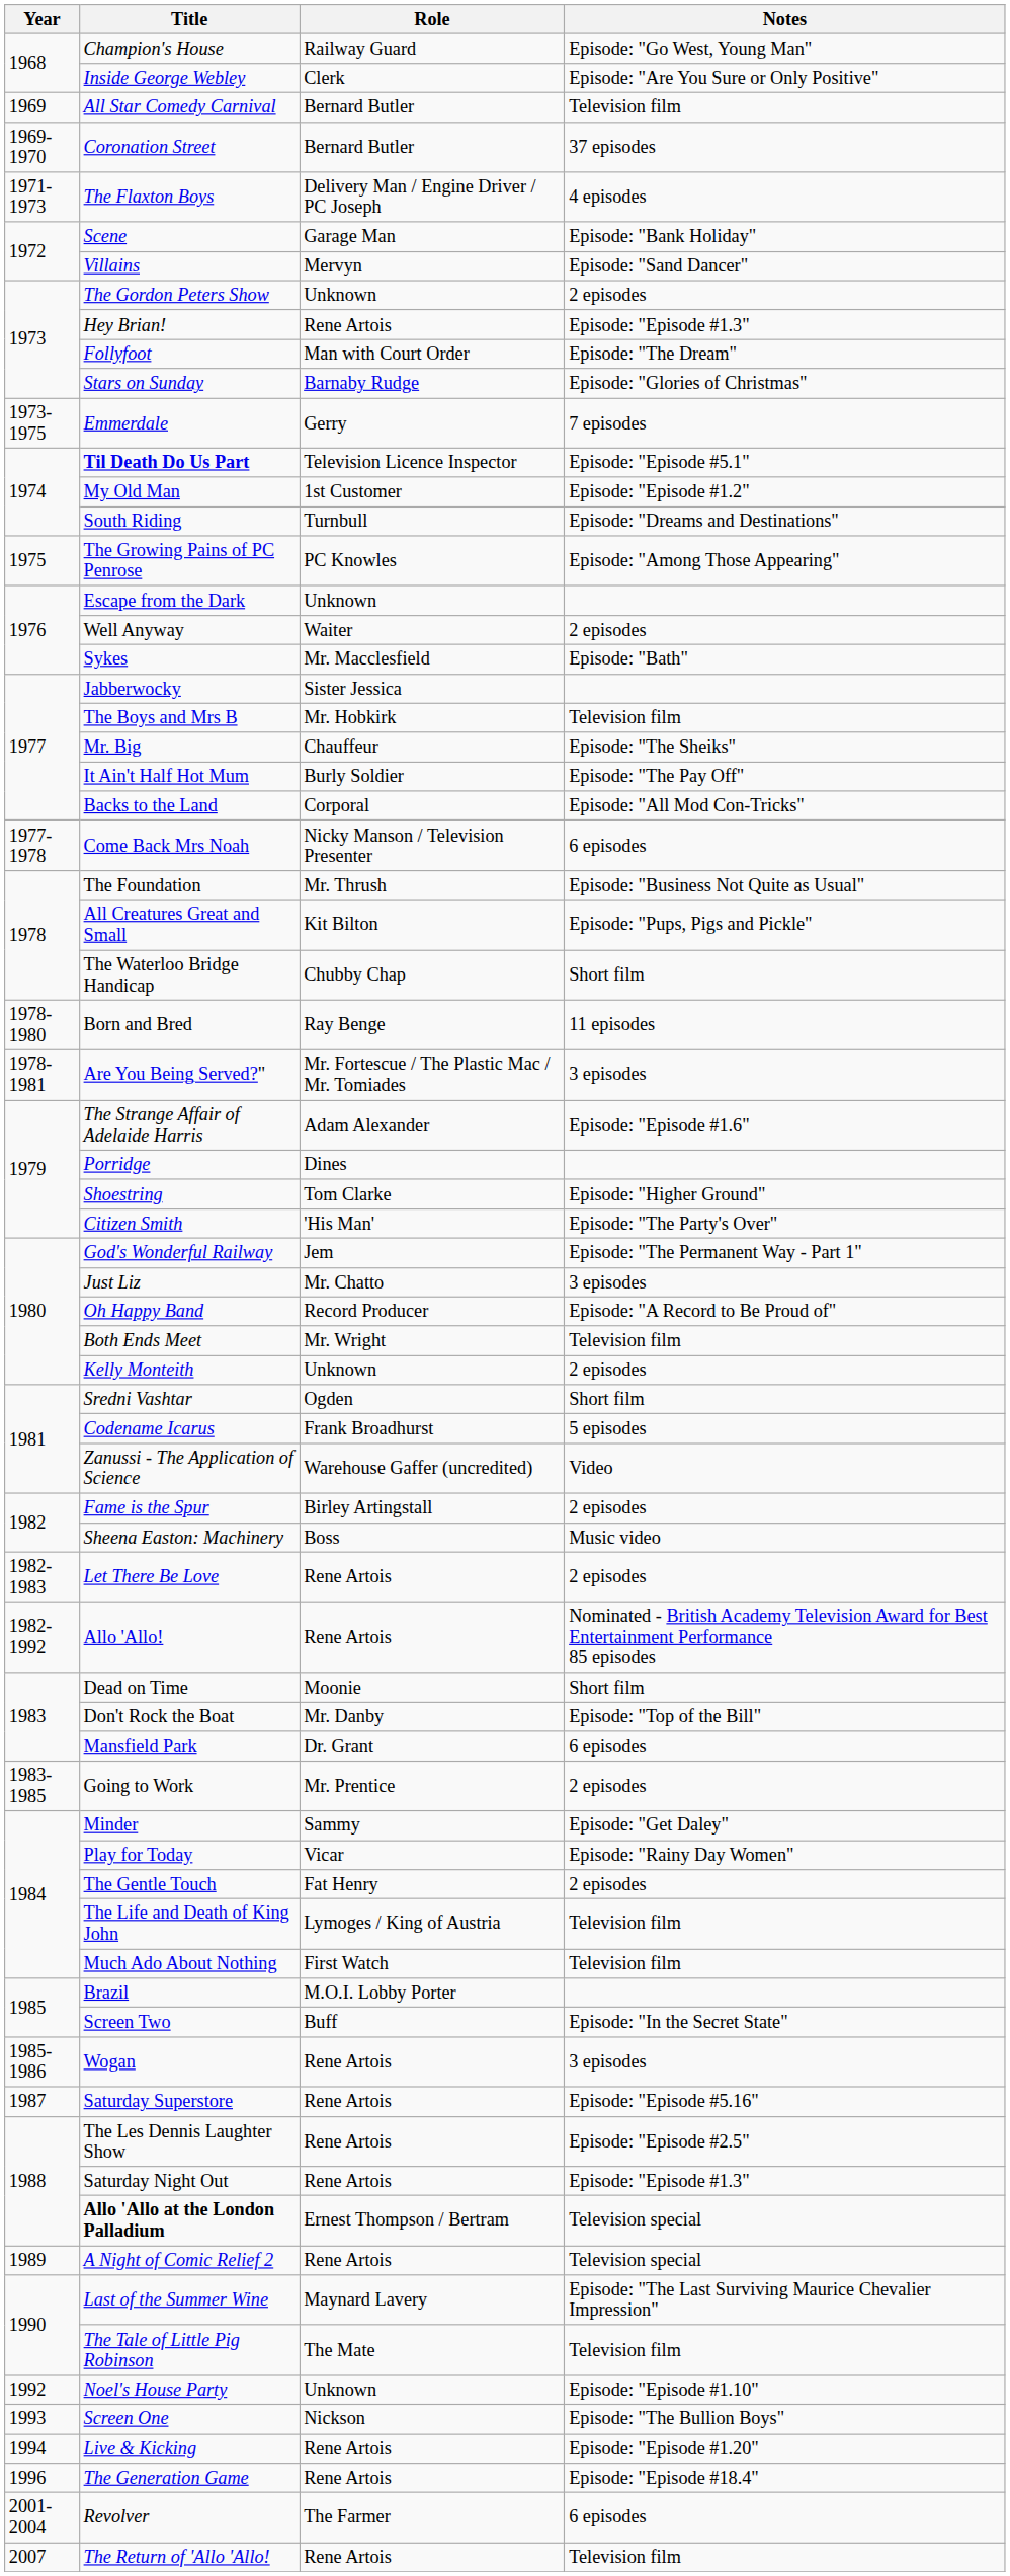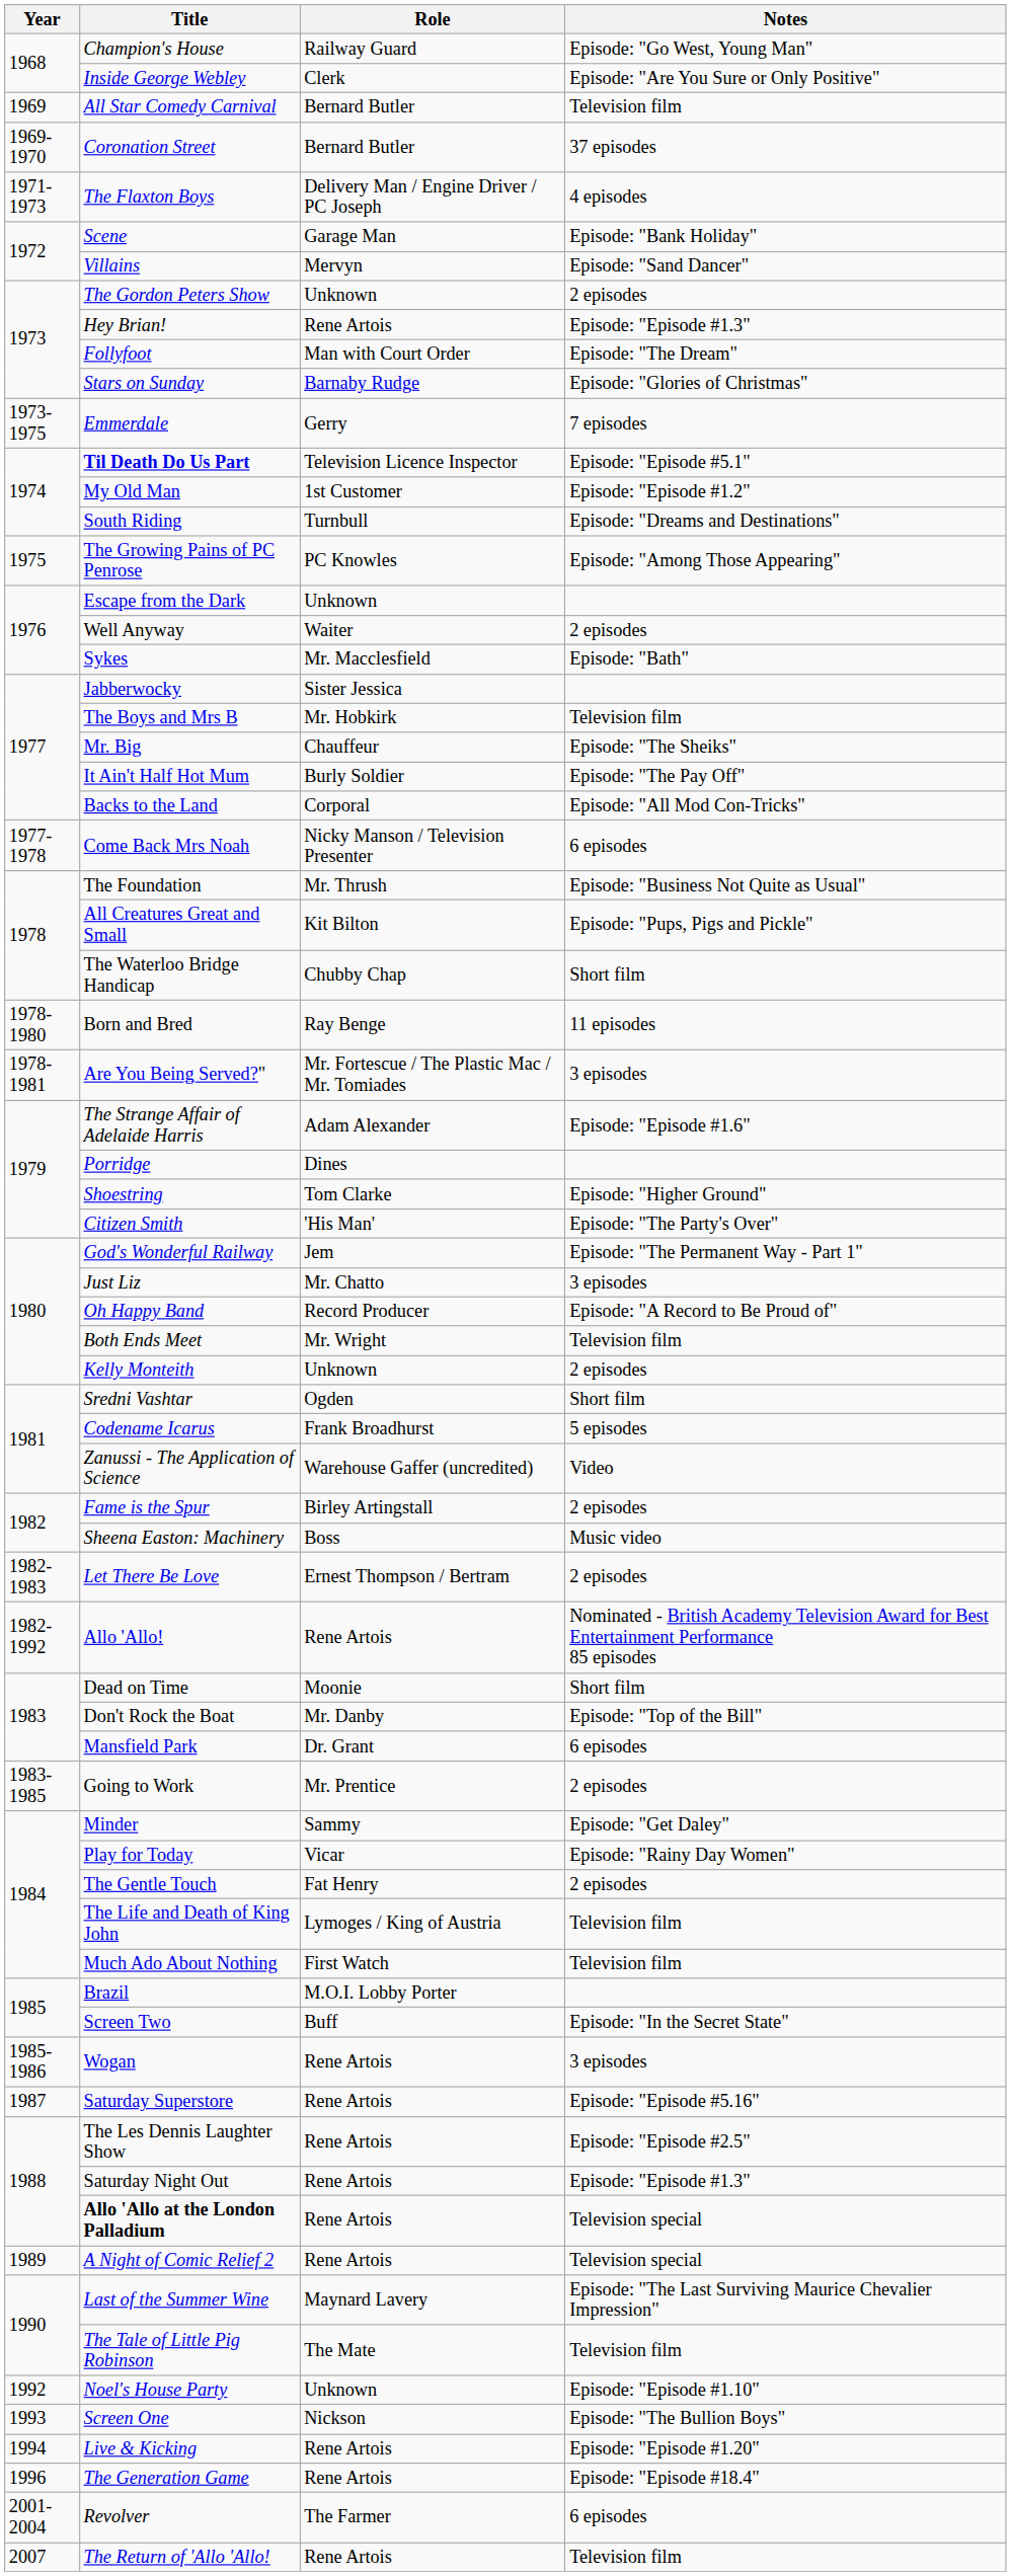 <table class="wikitable">
 <tr>
 <th>Year</th>
 <th>Title</th>
 <th>Role</th>
 <th>Notes</th>
 </tr>
 <tr>
 <td rowspan="2">1968</td>
 <td><em>Champion's House</em></td>
 <td>Railway Guard</td>
 <td>Episode: "Go West, Young Man"</td>
 </tr>
 <tr>
 <td><em><a href='#'>Inside George Webley</a></em></td>
 <td>Clerk</td>
 <td>Episode: "Are You Sure or Only Positive"</td>
 </tr>
 <tr>
 <td rowspan="1">1969</td>
 <td><em><a href='#'>All Star Comedy Carnival</a></em></td>
 <td>Bernard Butler</td>
 <td>Television film</td>
 </tr>
 <tr>
 <td rowspan="1">1969-1970</td>
 <td><em><a href='#'>Coronation Street</a></em></td>
 <td>Bernard Butler</td>
 <td>37 episodes</td>
 </tr>
 <tr>
 <td rowspan="1">1971-1973</td>
 <td><em><a href='#'>The Flaxton Boys</a></em></td>
 <td>Delivery Man / Engine Driver / PC Joseph</td>
 <td>4 episodes</td>
 </tr>
 <tr>
 <td rowspan="2">1972</td>
 <td><a href='#'><em>Scene</em></a></td>
 <td>Garage Man</td>
 <td>Episode: "Bank Holiday"</td>
 </tr>
 <tr>
 <td><a href='#'><em>Villains</em></a></td>
 <td>Mervyn</td>
 <td>Episode: "Sand Dancer"</td>
 </tr>
 <tr>
 <td rowspan="4">1973</td>
 <td><em><a href='#'>The Gordon Peters Show</a></em></td>
 <td>Unknown</td>
 <td>2 episodes</td>
 </tr>
 <tr>
 <td><em>Hey Brian!</em></td>
 <td>Rene Artois</td>
 <td>Episode: "Episode #1.3"</td>
 </tr>
 <tr>
 <td><em><a href='#'>Follyfoot</a></em></td>
 <td>Man with Court Order</td>
 <td>Episode: "The Dream"</td>
 </tr>
 <tr>
 <td><a href='#'><em>Stars on Sunday</em></a></td>
 <td><a href='#'>Barnaby Rudge</a></td>
 <td>Episode: "Glories of Christmas"</td>
 </tr>
 <tr>
 <td rowspan="1">1973-1975</td>
 <td><em><a href='#'>Emmerdale</a></em></td>
 <td>Gerry</td>
 <td>7 episodes</td>
 </tr>
 <tr>
 <td rowspan="3">1974</td>
 <td><a href='#'><strong>Til Death Do Us Part<em></a></td>
 <td>Television Licence Inspector</td>
 <td>Episode: "Episode #5.1"</td>
 </tr>
 <tr>
 <td><a href='#'></em>My Old Man<em></a></td>
 <td>1st Customer</td>
 <td>Episode: "Episode #1.2"</td>
 </tr>
 <tr>
 <td><a href='#'></em>South Riding<em></a></td>
 <td>Turnbull</td>
 <td>Episode: "Dreams and Destinations"</td>
 </tr>
 <tr>
 <td rowspan="1">1975</td>
 <td><a href='#'></em>The Growing Pains of PC Penrose<em></a></td>
 <td>PC Knowles</td>
 <td>Episode: "Among Those Appearing"</td>
 </tr>
 <tr>
 <td rowspan="3">1976</td>
 <td><a href='#'></em>Escape from the Dark<em></a></td>
 <td>Unknown</td>
 <td></td>
 </tr>
 <tr>
 <td></em>Well Anyway<em></td>
 <td>Waiter</td>
 <td>2 episodes</td>
 </tr>
 <tr>
 <td><a href='#'></em>Sykes<em></a></td>
 <td>Mr. Macclesfield</td>
 <td>Episode: "Bath"</td>
 </tr>
 <tr>
 <td rowspan="5">1977</td>
 <td><a href='#'></em>Jabberwocky<em></a></td>
 <td>Sister Jessica</td>
 <td></td>
 </tr>
 <tr>
 <td></em><a href='#'>The Boys and Mrs B</a><em></td>
 <td>Mr. Hobkirk</td>
 <td>Television film</td>
 </tr>
 <tr>
 <td><a href='#'></em>Mr. Big<em></a></td>
 <td>Chauffeur</td>
 <td>Episode: "The Sheiks"</td>
 </tr>
 <tr>
 <td></em><a href='#'>It Ain't Half Hot Mum</a><em></td>
 <td>Burly Soldier</td>
 <td>Episode: "The Pay Off"</td>
 </tr>
 <tr>
 <td></em><a href='#'>Backs to the Land</a><em></td>
 <td>Corporal</td>
 <td>Episode: "All Mod Con-Tricks"</td>
 </tr>
 <tr>
 <td rowspan="1">1977-1978</td>
 <td><a href='#'></em>Come Back Mrs Noah<em></a></td>
 <td>Nicky Manson / Television Presenter</td>
 <td>6 episodes</td>
 </tr>
 <tr>
 <td rowspan="3">1978</td>
 <td></em>The Foundation<em></td>
 <td>Mr. Thrush</td>
 <td>Episode: "Business Not Quite as Usual"</td>
 </tr>
 <tr>
 <td><a href='#'></em>All Creatures Great and Small<em></a></td>
 <td>Kit Bilton</td>
 <td>Episode: "Pups, Pigs and Pickle"</td>
 </tr>
 <tr>
 <td></em>The Waterloo Bridge Handicap<em></td>
 <td>Chubby Chap</td>
 <td>Short film</td>
 </tr>
 <tr>
 <td rowspan="1">1978-1980</td>
 <td></em>Born and Bred<em></td>
 <td>Ray Benge</td>
 <td>11 episodes</td>
 </tr>
 <tr>
 <td rowspan="1">1978-1981</td>
 <td></em><a href='#'>Are You Being Served?</a>"</td>
 <td>Mr. Fortescue / The Plastic Mac / Mr. Tomiades</td>
 <td>3 episodes</td>
 </tr>
 <tr>
 <td rowspan="4">1979</td>
 <td><em>The Strange Affair of Adelaide Harris</em></td>
 <td>Adam Alexander</td>
 <td>Episode: "Episode #1.6"</td>
 </tr>
 <tr>
 <td><a href='#'><em>Porridge</em></a></td>
 <td>Dines</td>
 <td></td>
 </tr>
 <tr>
 <td><a href='#'><em>Shoestring</em></a></td>
 <td>Tom Clarke</td>
 <td>Episode: "Higher Ground"</td>
 </tr>
 <tr>
 <td><em><a href='#'>Citizen Smith</a></em></td>
 <td>'His Man'</td>
 <td>Episode: "The Party's Over"</td>
 </tr>
 <tr>
 <td rowspan="5">1980</td>
 <td><em><a href='#'>God's Wonderful Railway</a></em></td>
 <td>Jem</td>
 <td>Episode: "The Permanent Way - Part 1"</td>
 </tr>
 <tr>
 <td><em>Just Liz</em></td>
 <td>Mr. Chatto</td>
 <td>3 episodes</td>
 </tr>
 <tr>
 <td><a href='#'><em>Oh Happy Band</em></a></td>
 <td>Record Producer</td>
 <td>Episode: "A Record to Be Proud of"</td>
 </tr>
 <tr>
 <td><em>Both Ends Meet</em></td>
 <td>Mr. Wright</td>
 <td>Television film</td>
 </tr>
 <tr>
 <td><em><a href='#'>Kelly Monteith</a></em></td>
 <td>Unknown</td>
 <td>2 episodes</td>
 </tr>
 <tr>
 <td rowspan="3">1981</td>
 <td><em>Sredni Vashtar</em></td>
 <td>Ogden</td>
 <td>Short film</td>
 </tr>
 <tr>
 <td><em><a href='#'>Codename Icarus</a></em></td>
 <td>Frank Broadhurst</td>
 <td>5 episodes</td>
 </tr>
 <tr>
 <td><em>Zanussi - The Application of Science</em></td>
 <td>Warehouse Gaffer (uncredited)</td>
 <td>Video</td>
 </tr>
 <tr>
 <td rowspan="2">1982</td>
 <td><a href='#'><em>Fame is the Spur</em></a></td>
 <td>Birley Artingstall</td>
 <td>2 episodes</td>
 </tr>
 <tr>
 <td><em>Sheena Easton: Machinery</em></td>
 <td>Boss</td>
 <td>Music video</td>
 </tr>
 <tr>
 <td rowspan="1">1982-1983</td>
 <td><a href='#'><em>Let There Be Love</em></a></td>
-<td>Rene Artois</td>
+<td>Ernest Thompson / Bertram</td>
 <td>2 episodes</td>
 </tr>
 <tr>
 <td rowspan="1">1982-1992</td>
 <td><a href='#'></strong>Allo 'Allo!<em></a></td>
 <td>Rene Artois</td>
 <td>Nominated - <a href='#'>British Academy Television Award for Best Entertainment Performance</a><br>85 episodes<br></td>
 </tr>
 <tr>
 <td rowspan="3">1983</td>
 <td></em>Dead on Time<em></td>
 <td>Moonie</td>
 <td>Short film</td>
 </tr>
 <tr>
 <td></em>Don't Rock the Boat<em></td>
 <td>Mr. Danby</td>
 <td>Episode: "Top of the Bill"</td>
 </tr>
 <tr>
 <td></em><a href='#'>Mansfield Park</a><em></td>
 <td>Dr. Grant</td>
 <td>6 episodes</td>
 </tr>
 <tr>
 <td rowspan="1">1983-1985</td>
 <td></em>Going to Work<em></td>
 <td>Mr. Prentice</td>
 <td>2 episodes</td>
 </tr>
 <tr>
 <td rowspan="5">1984</td>
 <td><a href='#'></em>Minder<em></a></td>
 <td>Sammy</td>
 <td>Episode: "Get Daley"</td>
 </tr>
 <tr>
 <td></em><a href='#'>Play for Today</a><em></td>
 <td>Vicar</td>
 <td>Episode: "Rainy Day Women"</td>
 </tr>
 <tr>
 <td></em><a href='#'>The Gentle Touch</a><em></td>
 <td>Fat Henry</td>
 <td>2 episodes</td>
 </tr>
 <tr>
 <td><a href='#'></em>The Life and Death of King John<em></a></td>
 <td>Lymoges / King of Austria</td>
 <td>Television film</td>
 </tr>
 <tr>
 <td></em><a href='#'>Much Ado About Nothing</a><em></td>
 <td>First Watch</td>
 <td>Television film</td>
 </tr>
 <tr>
 <td rowspan="2">1985</td>
 <td><a href='#'></em>Brazil<em></a></td>
 <td>M.O.I. Lobby Porter</td>
 <td></td>
 </tr>
 <tr>
 <td></em><a href='#'>Screen Two</a><em></td>
 <td>Buff</td>
 <td>Episode: "In the Secret State"</td>
 </tr>
 <tr>
 <td rowspan="1">1985-1986</td>
 <td></em><a href='#'>Wogan</a><em></td>
 <td>Rene Artois</td>
 <td>3 episodes</td>
 </tr>
 <tr>
 <td rowspan="1">1987</td>
 <td></em><a href='#'>Saturday Superstore</a><em></td>
 <td>Rene Artois</td>
 <td>Episode: "Episode #5.16"</td>
 </tr>
 <tr>
 <td rowspan="3">1988</td>
 <td></em>The Les Dennis Laughter Show<em></td>
 <td>Rene Artois</td>
 <td>Episode: "Episode #2.5"</td>
 </tr>
 <tr>
 <td></em>Saturday Night Out<em></td>
 <td>Rene Artois</td>
 <td>Episode: "Episode #1.3"</td>
 </tr>
 <tr>
 <td><strong>Allo 'Allo at the London Palladium</em></td>
-<td>Ernest Thompson / Bertram</td>
+<td>Rene Artois</td>
 <td>Television special</td>
 </tr>
 <tr>
 <td rowspan="1">1989</td>
 <td><a href='#'><em>A Night of Comic Relief 2</em></a></td>
 <td>Rene Artois</td>
 <td>Television special</td>
 </tr>
 <tr>
 <td rowspan="2">1990</td>
 <td><em><a href='#'>Last of the Summer Wine</a></em></td>
 <td>Maynard Lavery</td>
 <td>Episode: "The Last Surviving Maurice Chevalier Impression"</td>
 </tr>
 <tr>
 <td><em><a href='#'>The Tale of Little Pig Robinson</a></em></td>
 <td>The Mate</td>
 <td>Television film</td>
 </tr>
 <tr>
 <td rowspan="1">1992</td>
 <td><em><a href='#'>Noel's House Party</a></em></td>
 <td>Unknown</td>
 <td>Episode: "Episode #1.10"</td>
 </tr>
 <tr>
 <td rowspan="1">1993</td>
 <td><em><a href='#'>Screen One</a></em></td>
 <td>Nickson</td>
 <td>Episode: "The Bullion Boys"</td>
 </tr>
 <tr>
 <td rowspan="1">1994</td>
 <td><em><a href='#'>Live & Kicking</a></em></td>
 <td>Rene Artois</td>
 <td>Episode: "Episode #1.20"</td>
 </tr>
 <tr>
 <td rowspan="1">1996</td>
 <td><em><a href='#'>The Generation Game</a></em></td>
 <td>Rene Artois</td>
 <td>Episode: "Episode #18.4"</td>
 </tr>
 <tr>
 <td rowspan="1">2001-2004</td>
 <td><em>Revolver</em></td>
 <td>The Farmer</td>
 <td>6 episodes</td>
 </tr>
 <tr>
 <td rowspan="1">2007</td>
 <td><em><a href='#'>The Return of 'Allo 'Allo!</a></em></td>
 <td>Rene Artois</td>
 <td>Television film</td>
 </tr>
 </table>
